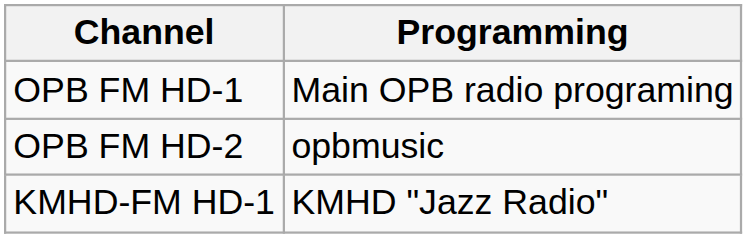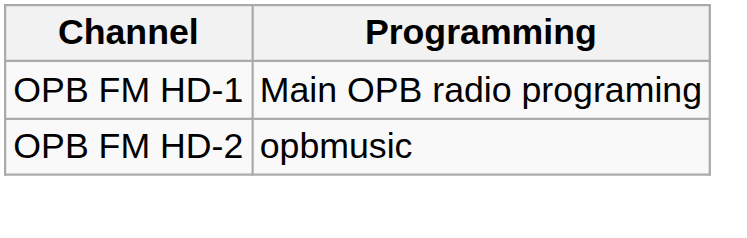 <table class="wikitable">
 <tr>
 <th>Channel</th>
 <th>Programming</th>
 </tr>
 <tr>
 <td>OPB FM HD-1</td>
 <td>Main OPB radio programing</td>
 </tr>
 <tr>
 <td>OPB FM HD-2</td>
 <td>opbmusic</td>
 </tr>
-<tr>
-<td>KMHD-FM HD-1</td>
-<td>KMHD "Jazz Radio"</td>
-</tr>
 </table>
